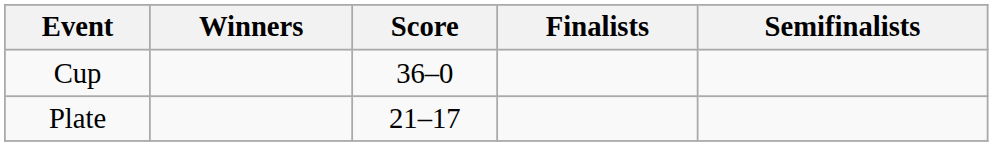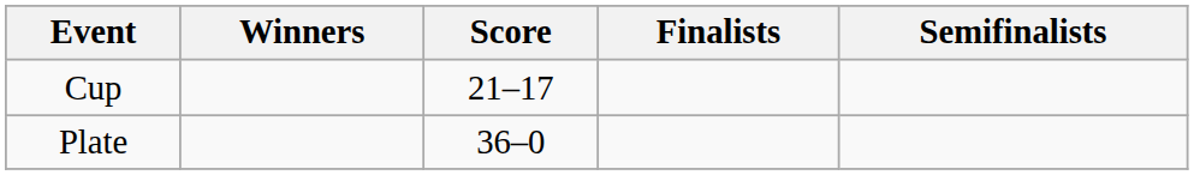 <table class="wikitable" width=550 style="text-align: center">
 <tr>
 <th>Event</th>
 <th>Winners</th>
 <th>Score</th>
 <th>Finalists</th>
 <th>Semifinalists</th>
 </tr>
 <tr>
 <td>Cup</td>
 <td align=left></td>
-<td>36–0</td>
+<td>21–17</td>
 <td align=left></td>
 <td align=left><br></td>
 </tr>
 <tr>
 <td>Plate</td>
 <td align=left></td>
-<td>21–17</td>
+<td>36–0</td>
 <td align=left></td>
 <td align=left><br></td>
 </tr>
 </table>
